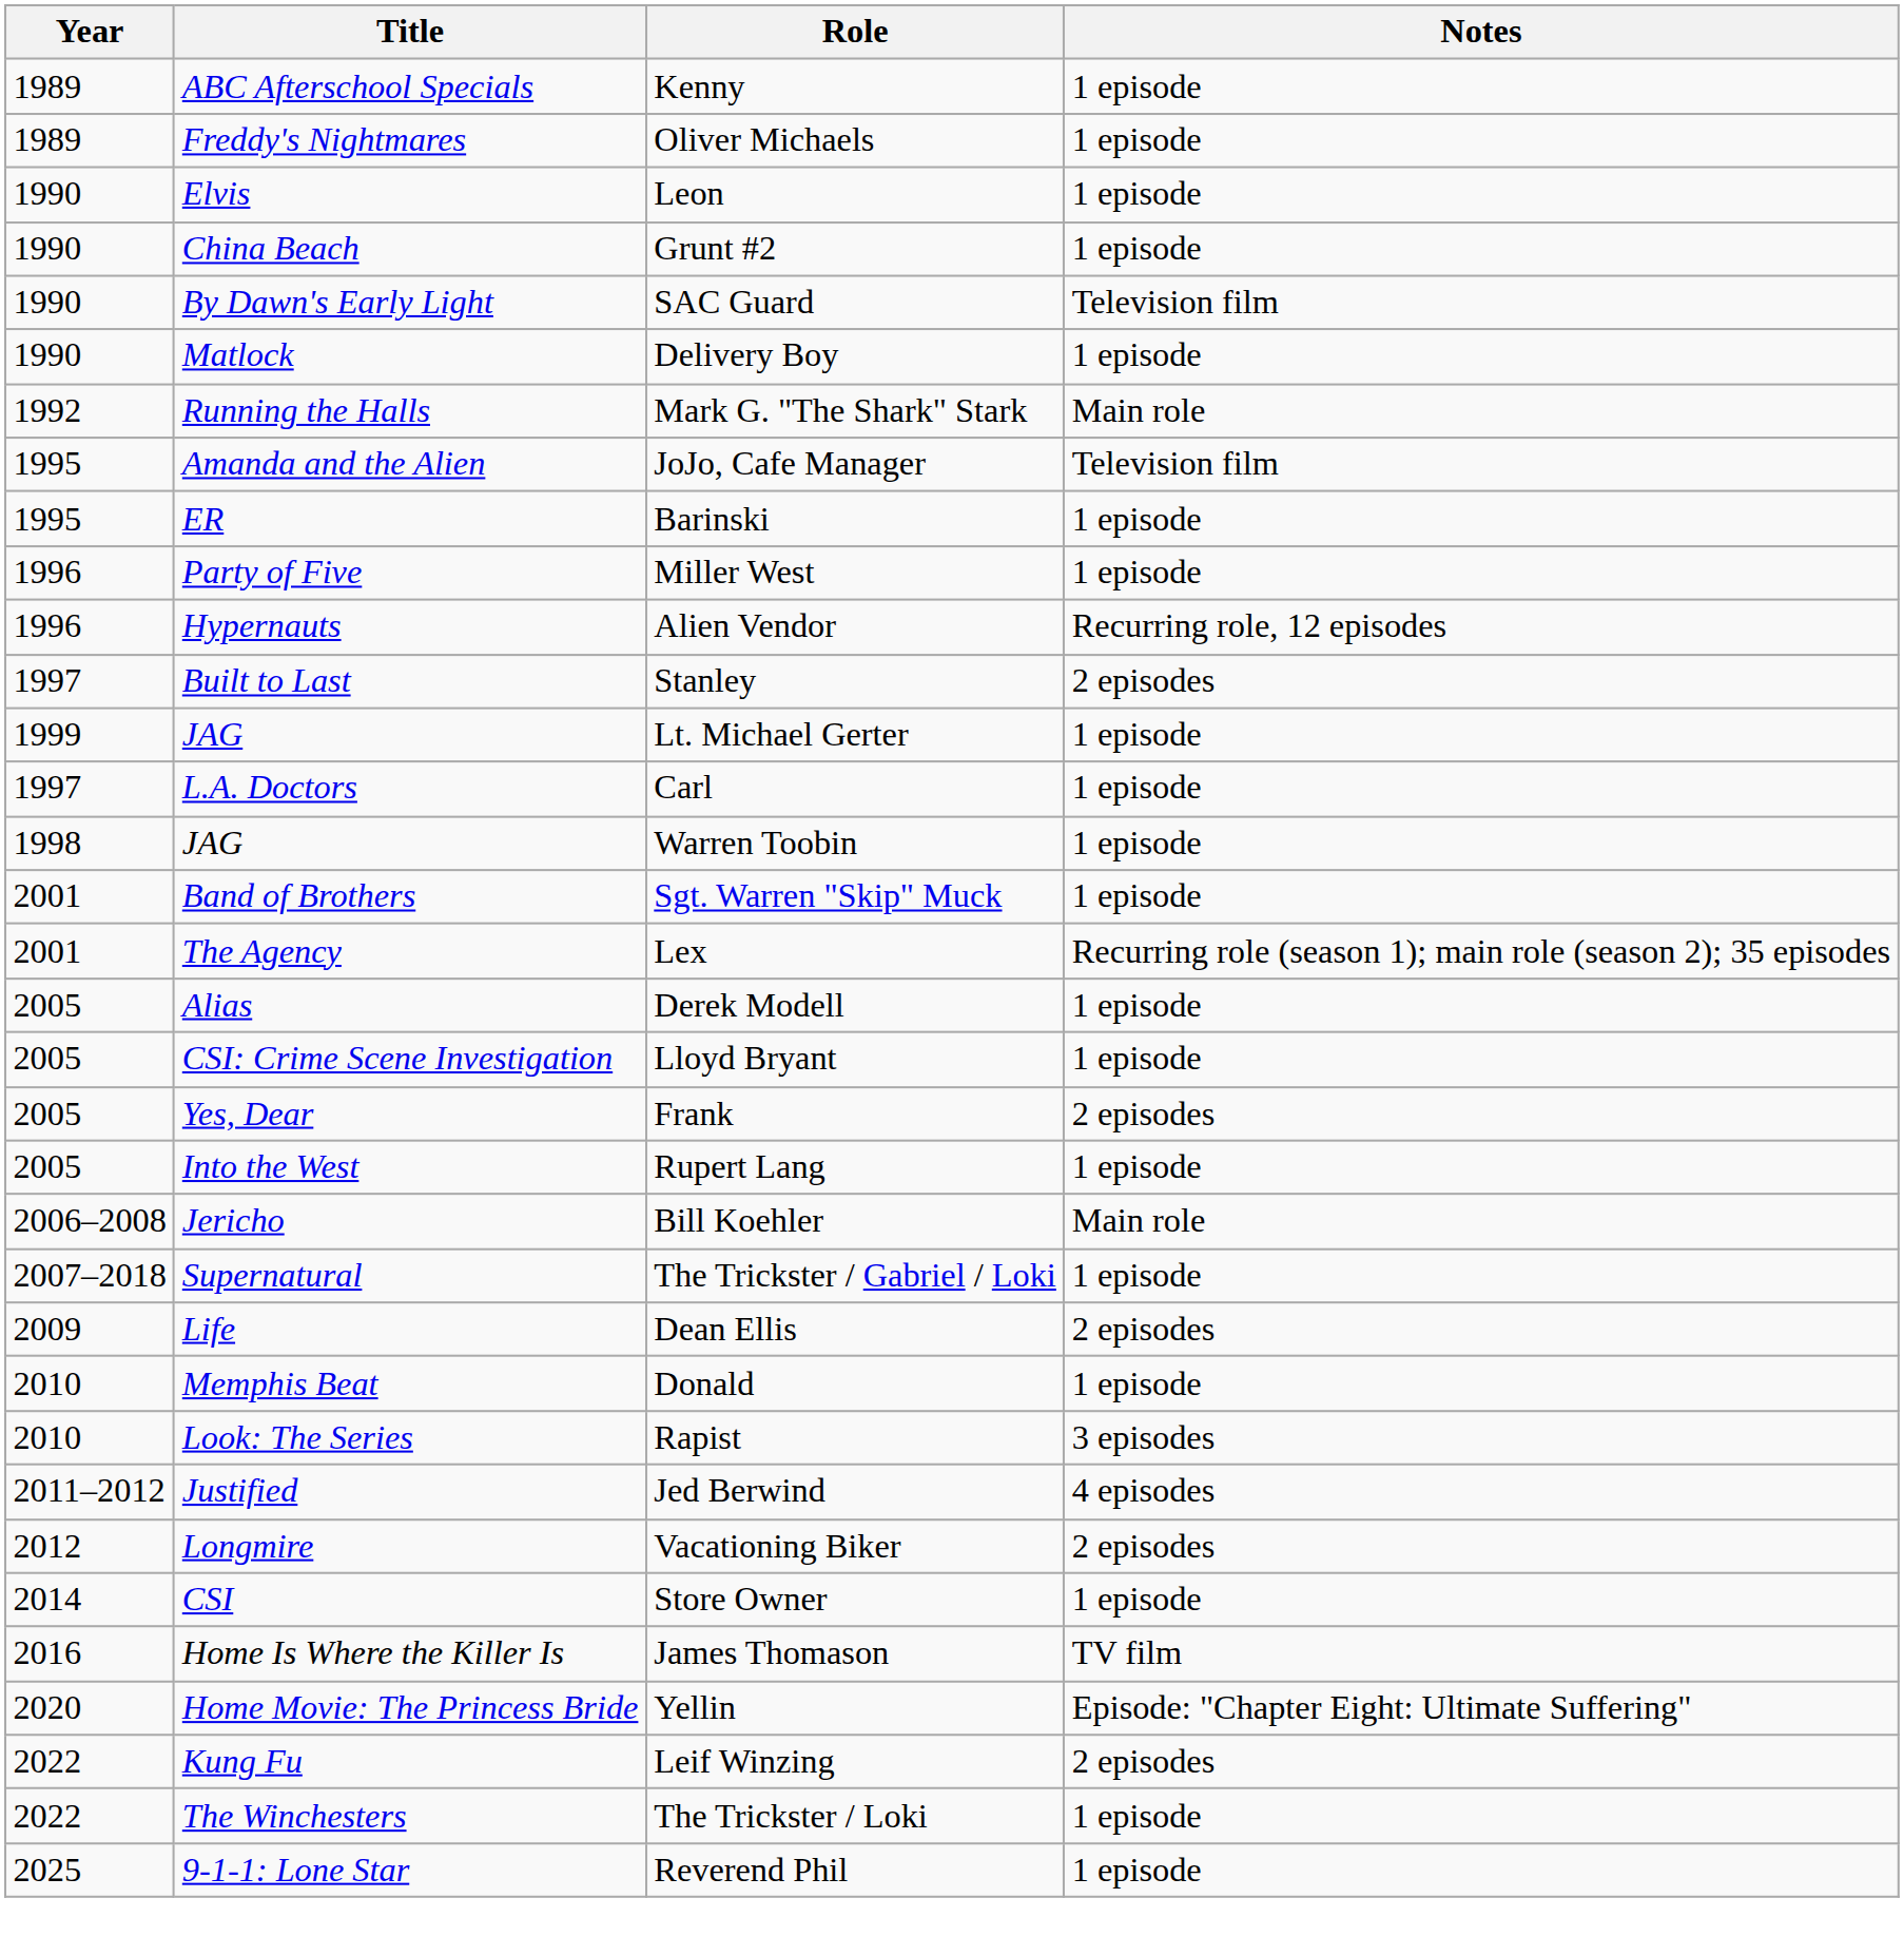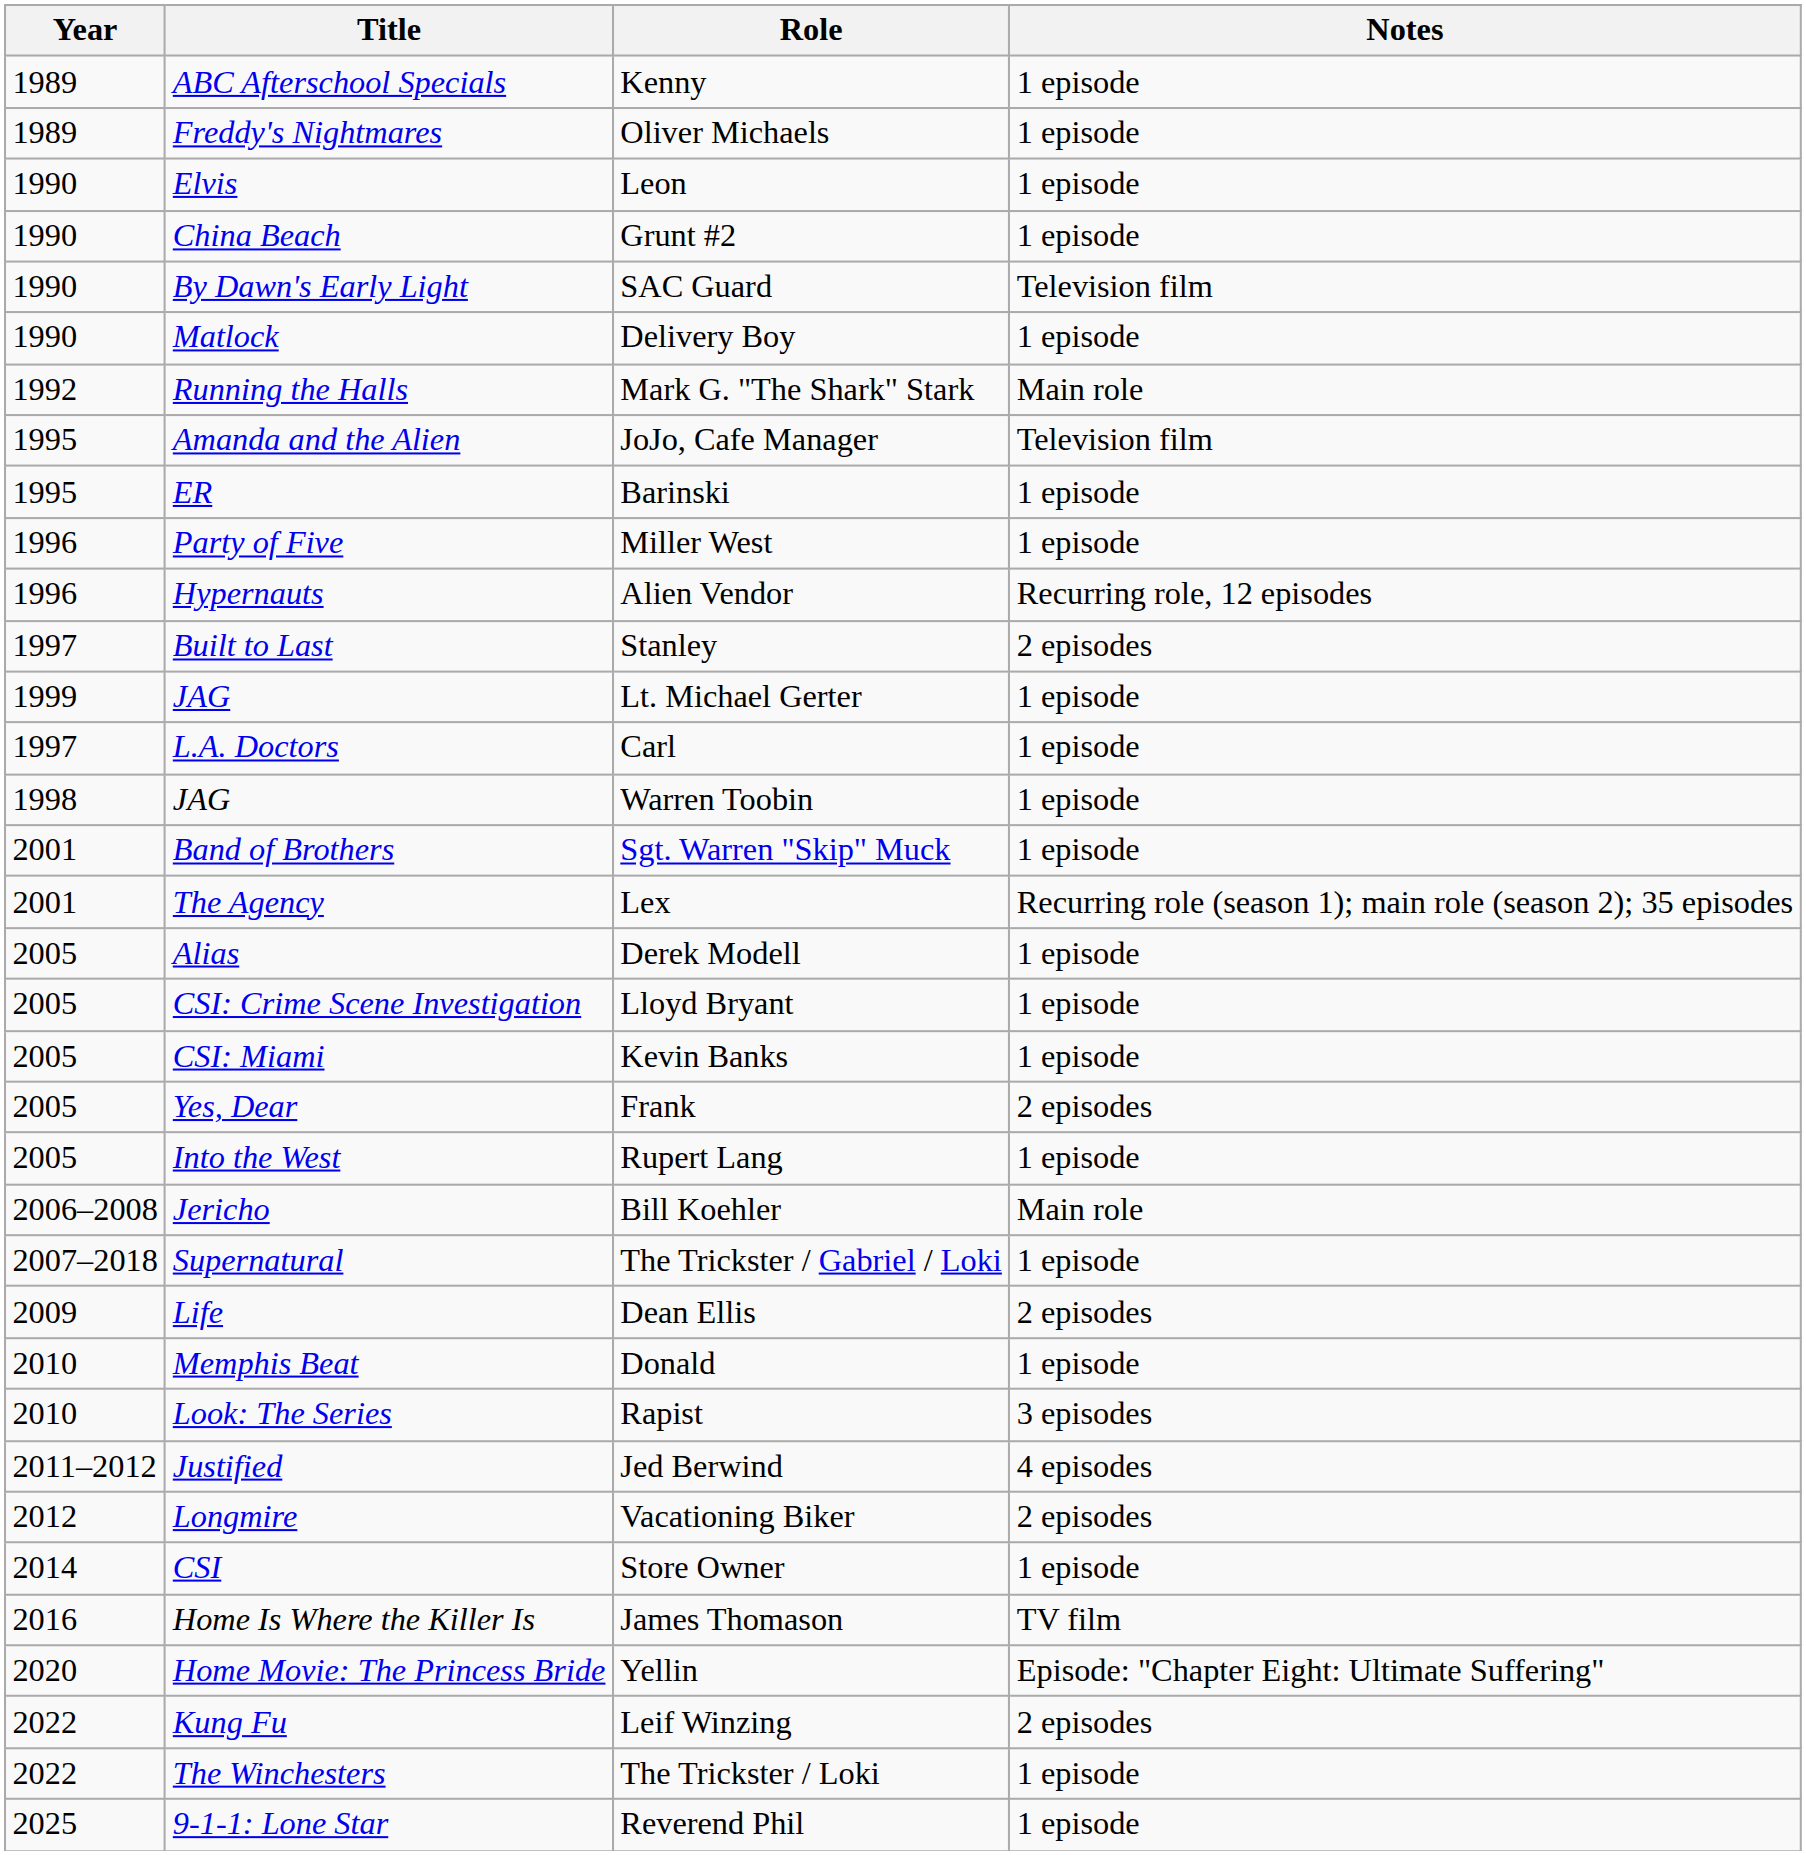 <table class = "wikitable sortable">
 <tr>
 <th>Year</th>
 <th>Title</th>
 <th>Role</th>
 <th class = "unsortable">Notes</th>
 </tr>
 <tr>
 <td>1989</td>
 <td><em><a href='#'>ABC Afterschool Specials</a></em></td>
 <td>Kenny</td>
 <td>1 episode</td>
 </tr>
 <tr>
 <td>1989</td>
 <td><em><a href='#'>Freddy's Nightmares</a></em></td>
 <td>Oliver Michaels</td>
 <td>1 episode</td>
 </tr>
 <tr>
 <td>1990</td>
 <td><em><a href='#'>Elvis</a></em></td>
 <td>Leon</td>
 <td>1 episode</td>
 </tr>
 <tr>
 <td>1990</td>
 <td><em><a href='#'>China Beach</a></em></td>
 <td>Grunt #2</td>
 <td>1 episode</td>
 </tr>
 <tr>
 <td>1990</td>
 <td><em><a href='#'>By Dawn's Early Light</a></em></td>
 <td>SAC Guard</td>
 <td>Television film</td>
 </tr>
 <tr>
 <td>1990</td>
 <td><em><a href='#'>Matlock</a></em></td>
 <td>Delivery Boy</td>
 <td>1 episode</td>
 </tr>
 <tr>
 <td>1992</td>
 <td><em><a href='#'>Running the Halls</a></em></td>
 <td>Mark G. "The Shark" Stark</td>
 <td>Main role</td>
 </tr>
 <tr>
 <td>1995</td>
 <td><em><a href='#'>Amanda and the Alien</a></em></td>
 <td>JoJo, Cafe Manager</td>
 <td>Television film</td>
 </tr>
 <tr>
 <td>1995</td>
 <td><em><a href='#'>ER</a></em></td>
 <td>Barinski</td>
 <td>1 episode</td>
 </tr>
 <tr>
 <td>1996</td>
 <td><em><a href='#'>Party of Five</a></em></td>
 <td>Miller West</td>
 <td>1 episode</td>
 </tr>
 <tr>
 <td>1996</td>
 <td><em><a href='#'>Hypernauts</a></em></td>
 <td>Alien Vendor</td>
 <td>Recurring role, 12 episodes</td>
 </tr>
 <tr>
 <td>1997</td>
 <td><em><a href='#'>Built to Last</a></em></td>
 <td>Stanley</td>
 <td>2 episodes</td>
 </tr>
 <tr>
 <td>1999</td>
 <td><em><a href='#'>JAG</a></em></td>
 <td>Lt. Michael Gerter</td>
 <td>1 episode</td>
 </tr>
 <tr>
 <td>1997</td>
 <td><em><a href='#'>L.A. Doctors</a></em></td>
 <td>Carl</td>
 <td>1 episode</td>
 </tr>
 <tr>
 <td>1998</td>
 <td><em>JAG</em></td>
 <td>Warren Toobin</td>
 <td>1 episode</td>
 </tr>
 <tr>
 <td>2001</td>
 <td><em><a href='#'>Band of Brothers</a></em></td>
 <td><a href='#'>Sgt. Warren "Skip" Muck</a></td>
 <td>1 episode</td>
 </tr>
 <tr>
 <td>2001</td>
 <td><em><a href='#'>The Agency</a></em></td>
 <td>Lex</td>
 <td>Recurring role (season 1); main role (season 2); 35 episodes</td>
 </tr>
 <tr>
 <td>2005</td>
 <td><em><a href='#'>Alias</a></em></td>
 <td>Derek Modell</td>
 <td>1 episode</td>
 </tr>
 <tr>
 <td>2005</td>
 <td><em><a href='#'>CSI: Crime Scene Investigation</a></em></td>
 <td>Lloyd Bryant</td>
 <td>1 episode</td>
 </tr>
 <tr>
 <td>2005</td>
+<td><em><a href='#'>CSI: Miami</a></em></td>
+<td>Kevin Banks</td>
+<td>1 episode</td>
+</tr>
+<tr>
+<td>2005</td>
 <td><em><a href='#'>Yes, Dear</a></em></td>
 <td>Frank</td>
 <td>2 episodes</td>
 </tr>
 <tr>
 <td>2005</td>
 <td><em><a href='#'>Into the West</a></em></td>
 <td>Rupert Lang</td>
 <td>1 episode</td>
 </tr>
 <tr>
 <td>2006–2008</td>
 <td><em><a href='#'>Jericho</a></em></td>
 <td>Bill Koehler</td>
 <td>Main role</td>
 </tr>
 <tr>
 <td>2007–2018</td>
 <td><em><a href='#'>Supernatural</a></em></td>
 <td>The Trickster / <a href='#'>Gabriel</a> / <a href='#'>Loki</a></td>
 <td>1 episode</td>
 </tr>
 <tr>
 <td>2009</td>
 <td><em><a href='#'>Life</a></em></td>
 <td>Dean Ellis</td>
 <td>2 episodes</td>
 </tr>
 <tr>
 <td>2010</td>
 <td><em><a href='#'>Memphis Beat</a></em></td>
 <td>Donald</td>
 <td>1 episode</td>
 </tr>
 <tr>
 <td>2010</td>
 <td><em><a href='#'>Look: The Series</a></em></td>
 <td>Rapist</td>
 <td>3 episodes</td>
 </tr>
 <tr>
 <td>2011–2012</td>
 <td><em><a href='#'>Justified</a></em></td>
 <td>Jed Berwind</td>
 <td>4 episodes</td>
 </tr>
 <tr>
 <td>2012</td>
 <td><em><a href='#'>Longmire</a></em></td>
 <td>Vacationing Biker</td>
 <td>2 episodes</td>
 </tr>
 <tr>
 <td>2014</td>
 <td><em><a href='#'>CSI</a></em></td>
 <td>Store Owner</td>
 <td>1 episode</td>
 </tr>
 <tr>
 <td>2016</td>
 <td><em>Home Is Where the Killer Is</em></td>
 <td>James Thomason</td>
 <td>TV film</td>
 </tr>
 <tr>
 <td>2020</td>
 <td><em><a href='#'>Home Movie: The Princess Bride</a></em></td>
 <td>Yellin</td>
 <td>Episode: "Chapter Eight: Ultimate Suffering"</td>
 </tr>
 <tr>
 <td>2022</td>
 <td><a href='#'><em>Kung Fu</em></a></td>
 <td>Leif Winzing</td>
 <td>2 episodes</td>
 </tr>
 <tr>
 <td>2022</td>
 <td><em><a href='#'>The Winchesters</a></em></td>
 <td>The Trickster / Loki</td>
 <td>1 episode</td>
 </tr>
 <tr>
 <td>2025</td>
 <td><em><a href='#'>9-1-1: Lone Star</a></em></td>
 <td>Reverend Phil</td>
 <td>1 episode </td>
 </tr>
 </table>
